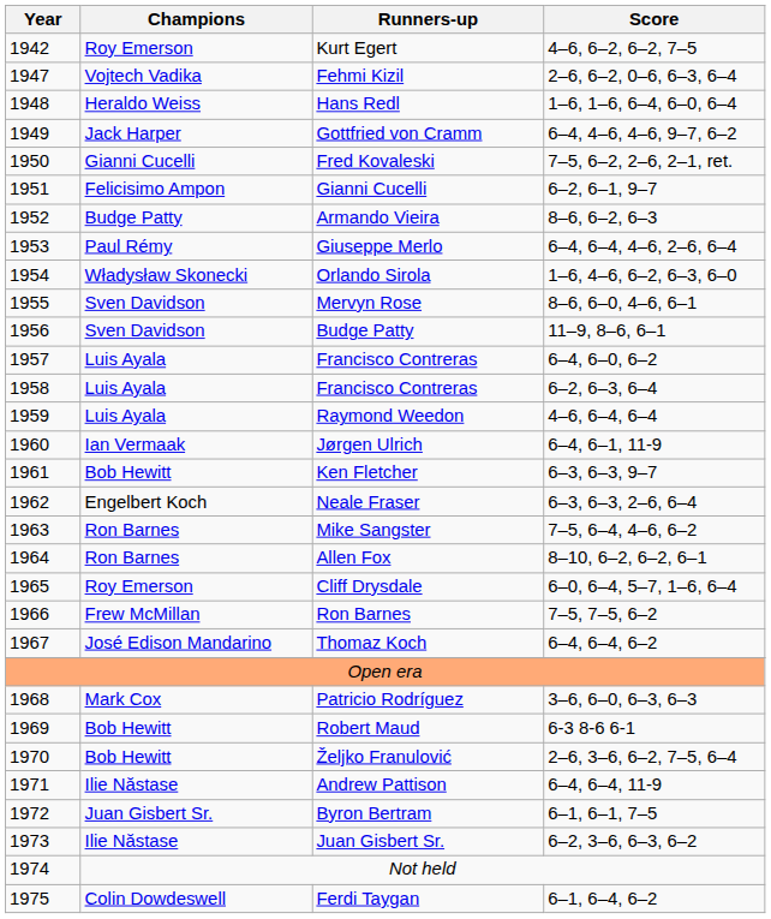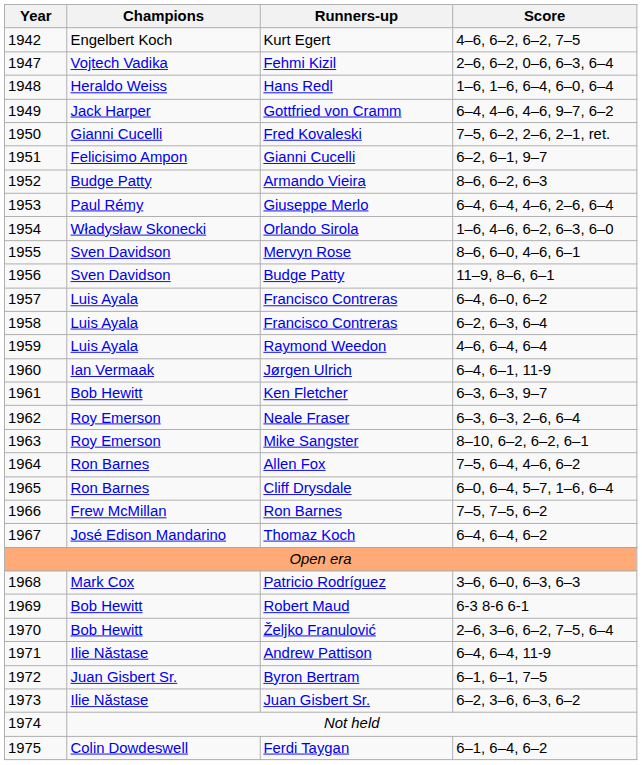 <table class="wikitable">
 <tr>
 <th style="width:60px;">Year</th>
 <th style="width:200px;">Champions</th>
 <th style="width:200px;">Runners-up</th>
 <th style="width:190px;">Score</th>
 </tr>
 <tr>
 <td>1942</td>
-<td> <a href='#'>Roy Emerson</a></td>
+<td>  Engelbert Koch</td>
 <td> Kurt Egert</td>
 <td>4–6, 6–2, 6–2, 7–5 </td>
 </tr>
 <tr>
 <td>1947</td>
 <td> <a href='#'>Vojtech Vadika</a></td>
 <td> <a href='#'>Fehmi Kizil</a></td>
 <td>2–6, 6–2, 0–6, 6–3, 6–4 </td>
 </tr>
 <tr>
 <td>1948</td>
 <td> <a href='#'>Heraldo Weiss</a></td>
 <td> <a href='#'>Hans Redl</a></td>
 <td>1–6, 1–6, 6–4, 6–0, 6–4 </td>
 </tr>
 <tr>
 <td>1949</td>
 <td> <a href='#'>Jack Harper</a></td>
 <td> <a href='#'>Gottfried von Cramm</a></td>
 <td>6–4, 4–6, 4–6, 9–7, 6–2 </td>
 </tr>
 <tr>
 <td>1950</td>
 <td> <a href='#'>Gianni Cucelli</a></td>
 <td> <a href='#'>Fred Kovaleski</a></td>
 <td>7–5, 6–2, 2–6, 2–1, ret.</td>
 </tr>
 <tr>
 <td>1951</td>
 <td> <a href='#'>Felicisimo Ampon</a></td>
 <td> <a href='#'>Gianni Cucelli</a></td>
 <td>6–2, 6–1, 9–7 </td>
 </tr>
 <tr>
 <td>1952</td>
 <td> <a href='#'>Budge Patty</a></td>
 <td> <a href='#'>Armando Vieira</a></td>
 <td>8–6, 6–2, 6–3 </td>
 </tr>
 <tr>
 <td>1953</td>
 <td> <a href='#'>Paul Rémy</a></td>
 <td> <a href='#'>Giuseppe Merlo</a></td>
 <td>6–4, 6–4, 4–6, 2–6, 6–4 </td>
 </tr>
 <tr>
 <td>1954</td>
 <td> <a href='#'>Władysław Skonecki</a></td>
 <td> <a href='#'>Orlando Sirola</a></td>
 <td>1–6, 4–6, 6–2, 6–3, 6–0 </td>
 </tr>
 <tr>
 <td>1955</td>
 <td> <a href='#'>Sven Davidson</a></td>
 <td> <a href='#'>Mervyn Rose</a></td>
 <td>8–6, 6–0, 4–6, 6–1 </td>
 </tr>
 <tr>
 <td>1956</td>
 <td> <a href='#'>Sven Davidson</a></td>
 <td> <a href='#'>Budge Patty</a></td>
 <td>11–9, 8–6, 6–1 </td>
 </tr>
 <tr>
 <td>1957</td>
 <td> <a href='#'>Luis Ayala</a></td>
 <td> <a href='#'>Francisco Contreras</a></td>
 <td>6–4, 6–0, 6–2</td>
 </tr>
 <tr>
 <td>1958</td>
 <td> <a href='#'>Luis Ayala</a></td>
 <td> <a href='#'>Francisco Contreras</a></td>
 <td>6–2, 6–3, 6–4 </td>
 </tr>
 <tr>
 <td>1959</td>
 <td> <a href='#'>Luis Ayala</a></td>
 <td> <a href='#'>Raymond Weedon</a></td>
 <td>4–6, 6–4, 6–4 </td>
 </tr>
 <tr>
 <td>1960</td>
 <td> <a href='#'>Ian Vermaak</a></td>
 <td> <a href='#'>Jørgen Ulrich</a></td>
 <td>6–4, 6–1, 11-9 </td>
 </tr>
 <tr>
 <td>1961</td>
 <td> <a href='#'>Bob Hewitt</a></td>
 <td>  <a href='#'>Ken Fletcher</a></td>
 <td>6–3, 6–3, 9–7 </td>
 </tr>
 <tr>
 <td>1962</td>
-<td>  Engelbert Koch</td>
+<td> <a href='#'>Roy Emerson</a></td>
 <td> <a href='#'>Neale Fraser</a></td>
 <td>6–3, 6–3, 2–6, 6–4 </td>
 </tr>
 <tr>
 <td>1963</td>
-<td> <a href='#'>Ron Barnes</a></td>
+<td> <a href='#'>Roy Emerson</a></td>
 <td> <a href='#'>Mike Sangster</a></td>
-<td>7–5, 6–4, 4–6, 6–2 </td>
+<td>8–10, 6–2, 6–2, 6–1 </td>
 </tr>
 <tr>
 <td>1964</td>
 <td> <a href='#'>Ron Barnes</a></td>
 <td> <a href='#'>Allen Fox</a></td>
-<td>8–10, 6–2, 6–2, 6–1 </td>
+<td>7–5, 6–4, 4–6, 6–2 </td>
 </tr>
 <tr>
 <td>1965</td>
-<td> <a href='#'>Roy Emerson</a></td>
+<td> <a href='#'>Ron Barnes</a></td>
 <td> <a href='#'>Cliff Drysdale</a></td>
 <td>6–0, 6–4, 5–7, 1–6, 6–4 </td>
 </tr>
 <tr>
 <td>1966</td>
 <td> <a href='#'>Frew McMillan</a></td>
 <td> <a href='#'>Ron Barnes</a></td>
 <td>7–5, 7–5, 6–2 </td>
 </tr>
 <tr>
 <td>1967</td>
 <td> <a href='#'>José Edison Mandarino</a></td>
 <td> <a href='#'>Thomaz Koch</a></td>
 <td>6–4, 6–4, 6–2 </td>
 </tr>
 <tr>
 </tr>
 <tr style=background-color:#ffaa77>
 <td colspan=10 align=center><em>Open era</em></td>
 </tr>
 <tr>
 <td>1968</td>
 <td> <a href='#'>Mark Cox</a></td>
 <td> <a href='#'>Patricio Rodríguez</a></td>
 <td>3–6, 6–0, 6–3, 6–3 </td>
 </tr>
 <tr>
 <td>1969</td>
 <td> <a href='#'>Bob Hewitt</a></td>
 <td> <a href='#'>Robert Maud</a></td>
 <td>6-3 8-6 6-1 </td>
 </tr>
 <tr>
 <td>1970</td>
 <td> <a href='#'>Bob Hewitt</a></td>
 <td> <a href='#'>Željko Franulović</a></td>
 <td>2–6, 3–6, 6–2, 7–5, 6–4 </td>
 </tr>
 <tr>
 <td>1971</td>
 <td> <a href='#'>Ilie Năstase</a></td>
 <td> <a href='#'>Andrew Pattison</a></td>
 <td>6–4, 6–4, 11-9 </td>
 </tr>
 <tr>
 <td>1972</td>
 <td> <a href='#'>Juan Gisbert Sr.</a></td>
 <td> <a href='#'>Byron Bertram</a></td>
 <td>6–1, 6–1, 7–5 </td>
 </tr>
 <tr>
 <td>1973</td>
 <td> <a href='#'>Ilie Năstase</a></td>
 <td> <a href='#'>Juan Gisbert Sr.</a></td>
 <td>6–2, 3–6, 6–3, 6–2 </td>
 </tr>
 <tr>
 <td>1974</td>
 <td colspan=3 align=center><em>Not held</em></td>
 </tr>
 <tr>
 <td>1975</td>
 <td>  <a href='#'>Colin Dowdeswell</a></td>
 <td> <a href='#'>Ferdi Taygan</a></td>
 <td>6–1, 6–4, 6–2 </td>
 </tr>
 </table>
